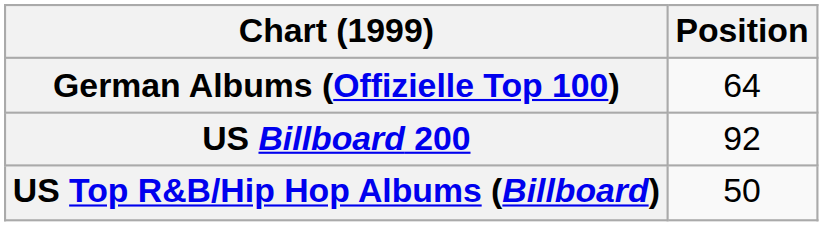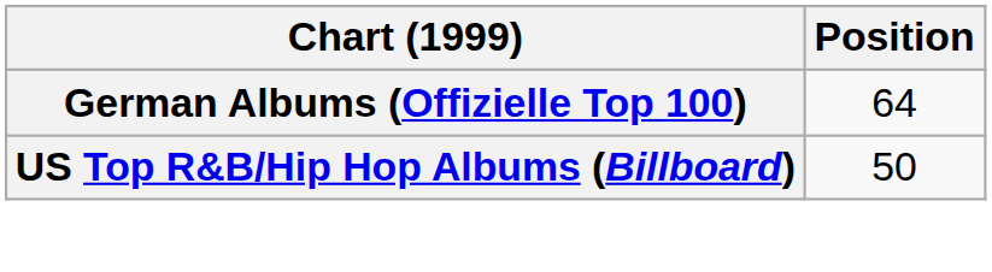 <table class="wikitable sortable plainrowheaders" style="text-align:center;">
 <tr>
 <th scope="col">Chart (1999)</th>
 <th scope="col">Position</th>
 </tr>
 <tr>
 <th scope="row">German Albums (<a href='#'>Offizielle Top 100</a>)</th>
 <td align="center">64</td>
 </tr>
 <tr>
-<th scope="row">US <a href='#'><em>Billboard</em> 200</a></th>
-<td style="text-align:center;">92</td>
-</tr>
-<tr>
 <th scope="row">US <a href='#'>Top R&B/Hip Hop Albums</a> (<a href='#'><em>Billboard</em></a>)</th>
 <td style="text-align:center;">50</td>
 </tr>
 </table>
